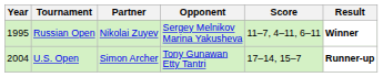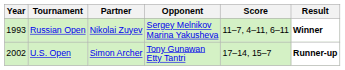 <table class="sortable wikitable" style="font-size: 90%;">
 <tr>
 <th>Year</th>
 <th>Tournament</th>
 <th>Partner</th>
 <th>Opponent</th>
 <th>Score</th>
 <th>Result</th>
 </tr>
 <tr style="background:#D4F1C5">
-<td align="center">1995</td>
+<td align="center">1993</td>
 <td align="left"><a href='#'>Russian Open</a></td>
 <td align="left"> <a href='#'>Nikolai Zuyev</a></td>
 <td align="left"> <a href='#'>Sergey Melnikov</a><br> <a href='#'>Marina Yakusheva</a></td>
 <td align="left">11–7, 4–11, 6–11</td>
 <td style="text-align:left; background:white"> <strong>Winner</strong></td>
 </tr>
 <tr style="background:#D4F1C5">
-<td align="center">2004</td>
+<td align="center">2002</td>
 <td align="left"><a href='#'>U.S. Open</a></td>
 <td align="left"> <a href='#'>Simon Archer</a></td>
 <td align="left"> <a href='#'>Tony Gunawan</a><br> <a href='#'>Etty Tantri</a></td>
 <td align="left">17–14, 15–7</td>
 <td style="text-align:left; background:white"> <strong>Runner-up</strong></td>
 </tr>
 </table>
